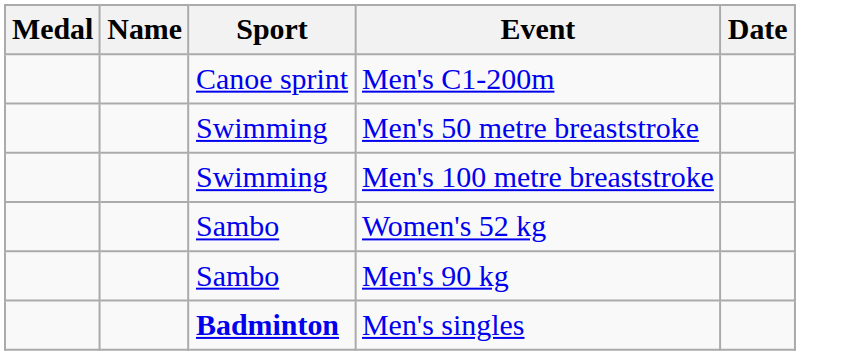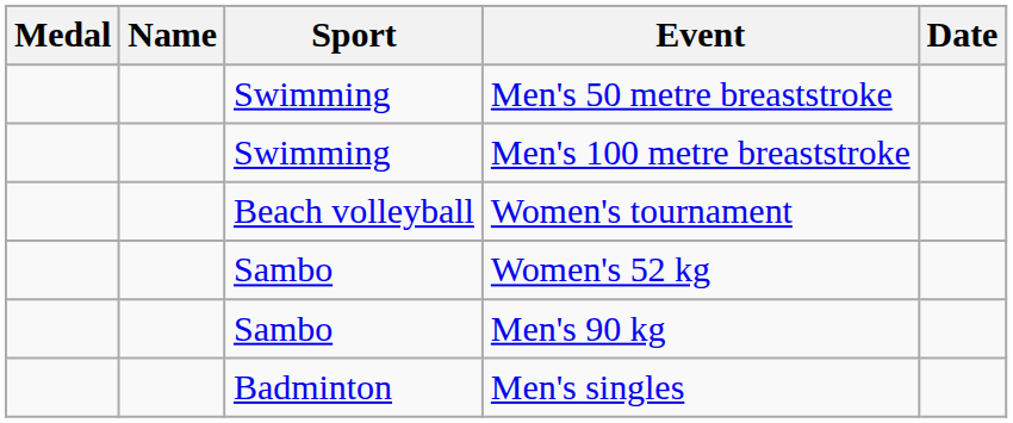 <table class="wikitable sortable" style="font-size: 95%">
 <tr>
 <th>Medal</th>
 <th>Name</th>
 <th>Sport</th>
 <th>Event</th>
 <th>Date</th>
-</tr>
-<tr>
-<td></td>
-<td></td>
-<td><a href='#'>Canoe sprint</a></td>
-<td><a href='#'>Men's C1-200m</a></td>
-<td></td>
 </tr>
 <tr>
 <td></td>
 <td></td>
 <td><a href='#'>Swimming</a></td>
 <td><a href='#'>Men's 50 metre breaststroke</a></td>
 <td></td>
 </tr>
 <tr>
 <td></td>
 <td></td>
 <td><a href='#'>Swimming</a></td>
 <td><a href='#'>Men's 100 metre breaststroke</a></td>
+<td></td>
+</tr>
+<tr>
+<td></td>
+<td><br></td>
+<td><a href='#'>Beach volleyball</a></td>
+<td><a href='#'>Women's tournament</a></td>
 <td></td>
 </tr>
 <tr>
 <td></td>
 <td></td>
 <td><a href='#'>Sambo</a></td>
 <td><a href='#'>Women's 52 kg</a></td>
 <td></td>
 </tr>
 <tr>
 <td></td>
 <td></td>
 <td><a href='#'>Sambo</a></td>
 <td><a href='#'>Men's 90 kg</a></td>
 <td></td>
 </tr>
 <tr>
 <td></td>
 <td></td>
-<td><strong><a href='#'>Badminton</a></strong></td>
+<td><a href='#'>Badminton</a></td>
 <td><a href='#'>Men's singles</a></td>
 <td></td>
 </tr>
 </table>
